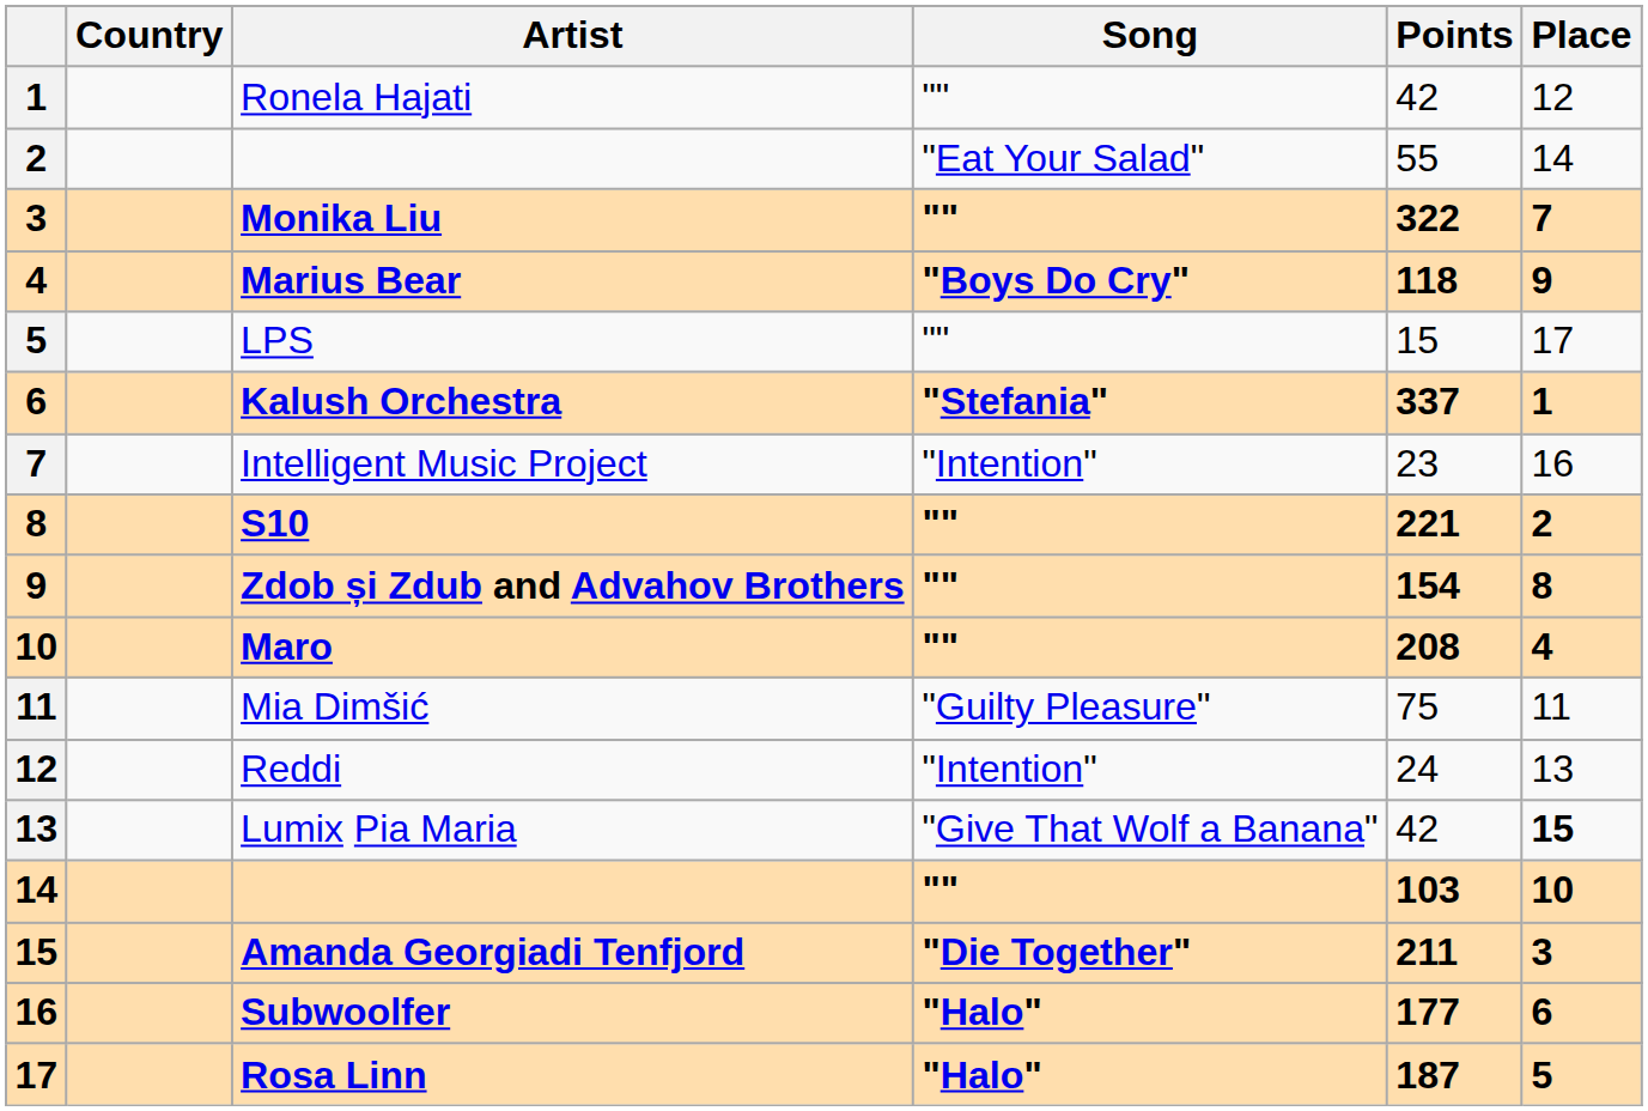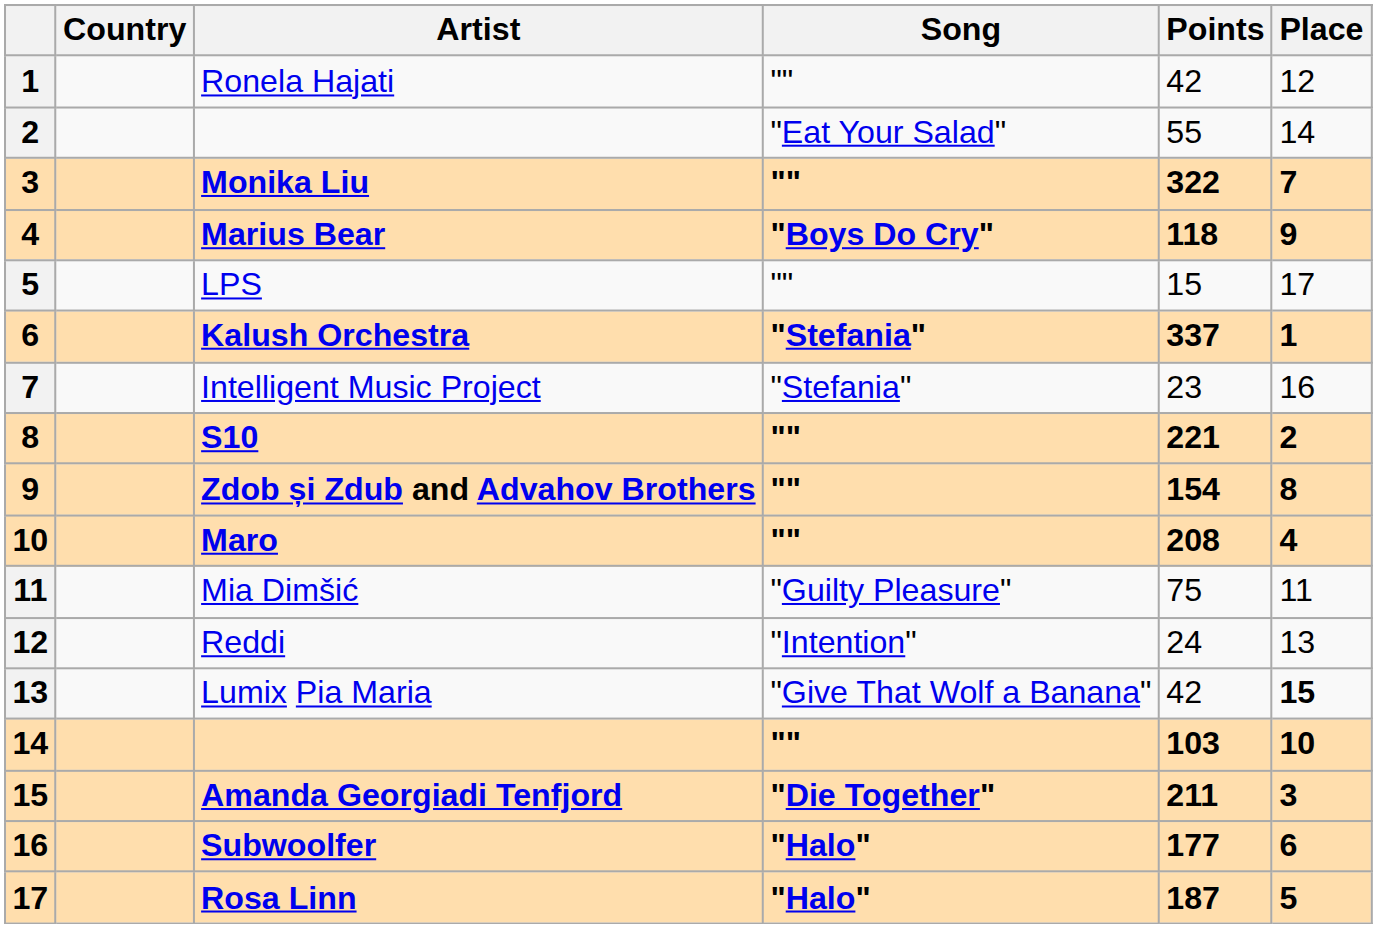 <table class="wikitable sortable plainrowheaders">
 <tr>
 </tr>
 <tr>
 <th scope="col"></th>
 <th scope="col">Country</th>
 <th scope="col">Artist</th>
 <th scope="col">Song</th>
 <th scope="col">Points</th>
 <th scope="col">Place</th>
 </tr>
 <tr>
 <th scope="row" style="text-align:center;">1</th>
 <td></td>
 <td><a href='#'>Ronela Hajati</a></td>
 <td>""</td>
 <td>42</td>
 <td>12</td>
 </tr>
 <tr>
 <th scope="row" style="text-align:center;">2</th>
 <td></td>
 <td></td>
 <td>"<a href='#'>Eat Your Salad</a>"</td>
 <td>55</td>
 <td>14</td>
 </tr>
 <tr style="font-weight:bold; background:navajowhite;">
 <th scope="row" style="text-align:center; font-weight:bold; background:navajowhite;">3</th>
 <td></td>
 <td><a href='#'>Monika Liu</a></td>
 <td>""</td>
 <td>322</td>
 <td>7</td>
 </tr>
 <tr style="font-weight:bold; background:navajowhite;">
 <th scope="row" style="text-align:center; font-weight:bold; background:navajowhite;">4</th>
 <td></td>
 <td><a href='#'>Marius Bear</a></td>
 <td>"<a href='#'>Boys Do Cry</a>"</td>
 <td>118</td>
 <td>9</td>
 </tr>
 <tr>
 <th scope="row" style="text-align:center;">5</th>
 <td></td>
 <td><a href='#'>LPS</a></td>
 <td>""</td>
 <td>15</td>
 <td>17</td>
 </tr>
 <tr style="font-weight:bold; background:navajowhite;">
 <th scope="row" style="text-align:center; font-weight:bold; background:navajowhite;">6</th>
 <td></td>
 <td><a href='#'>Kalush Orchestra</a></td>
 <td>"<a href='#'>Stefania</a>"</td>
 <td>337</td>
 <td>1</td>
 </tr>
 <tr>
 <th scope="row" style="text-align:center;">7</th>
 <td></td>
 <td><a href='#'>Intelligent Music Project</a></td>
-<td>"<a href='#'>Intention</a>"</td>
+<td>"<a href='#'>Stefania</a>"</td>
 <td>23</td>
 <td>16</td>
 </tr>
 <tr style="font-weight:bold; background:navajowhite;">
 <th scope="row" style="text-align:center; font-weight:bold; background:navajowhite;">8</th>
 <td></td>
 <td><a href='#'>S10</a></td>
 <td>""</td>
 <td>221</td>
 <td>2</td>
 </tr>
 <tr style="font-weight:bold; background:navajowhite;">
 <th scope="row" style="text-align:center; font-weight:bold; background:navajowhite;">9</th>
 <td></td>
 <td><a href='#'>Zdob și Zdub</a> and <a href='#'>Advahov Brothers</a></td>
 <td>""</td>
 <td>154</td>
 <td>8</td>
 </tr>
 <tr style="font-weight:bold; background:navajowhite;">
 <th scope="row" style="text-align:center; font-weight:bold; background:navajowhite;">10</th>
 <td></td>
 <td><a href='#'>Maro</a></td>
 <td>""</td>
 <td>208</td>
 <td>4</td>
 </tr>
 <tr>
 <th scope="row" style="text-align:center;">11</th>
 <td></td>
 <td><a href='#'>Mia Dimšić</a></td>
 <td>"<a href='#'>Guilty Pleasure</a>"</td>
 <td>75</td>
 <td>11</td>
 </tr>
 <tr>
 <th scope="row" style="text-align:center;">12</th>
 <td></td>
 <td><a href='#'>Reddi</a></td>
 <td>"<a href='#'>Intention</a>"</td>
 <td>24</td>
 <td>13</td>
 </tr>
 <tr>
 <th scope="row" style="text-align:center;">13</th>
 <td></td>
 <td><a href='#'>Lumix</a>  <a href='#'>Pia Maria</a></td>
 <td>"<a href='#'>Give That Wolf a Banana</a>"</td>
 <td>42</td>
 <td><strong>15</strong></td>
 </tr>
 <tr style="font-weight:bold; background:navajowhite;">
 <th scope="row" style="text-align:center; font-weight:bold; background:navajowhite;">14</th>
 <td></td>
 <td></td>
 <td>""</td>
 <td>103</td>
 <td>10</td>
 </tr>
 <tr style="font-weight:bold; background:navajowhite;">
 <th scope="row" style="text-align:center; font-weight:bold; background:navajowhite;">15</th>
 <td></td>
 <td><a href='#'>Amanda Georgiadi Tenfjord</a></td>
 <td>"<a href='#'>Die Together</a>"</td>
 <td>211</td>
 <td>3</td>
 </tr>
 <tr style="font-weight:bold; background:navajowhite;">
 <th scope="row" style="text-align:center; font-weight:bold; background:navajowhite;">16</th>
 <td></td>
 <td><a href='#'>Subwoolfer</a></td>
 <td>"<a href='#'>Halo</a>"</td>
 <td>177</td>
 <td>6</td>
 </tr>
 <tr style="font-weight:bold; background:navajowhite;">
 <th scope="row" style="text-align:center; font-weight:bold; background:navajowhite;">17</th>
 <td></td>
 <td><a href='#'>Rosa Linn</a></td>
 <td>"<a href='#'>Halo</a>"</td>
 <td>187</td>
 <td>5</td>
 </tr>
 </table>
